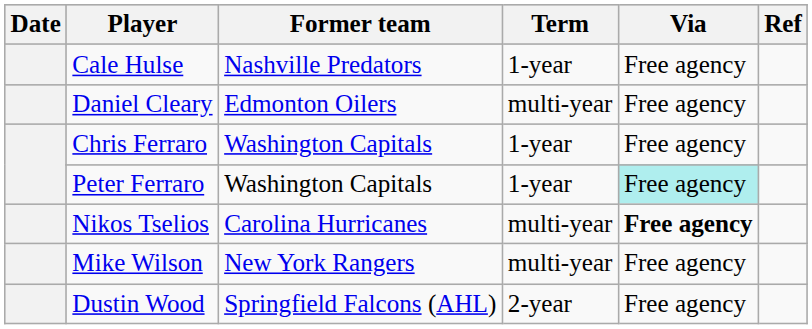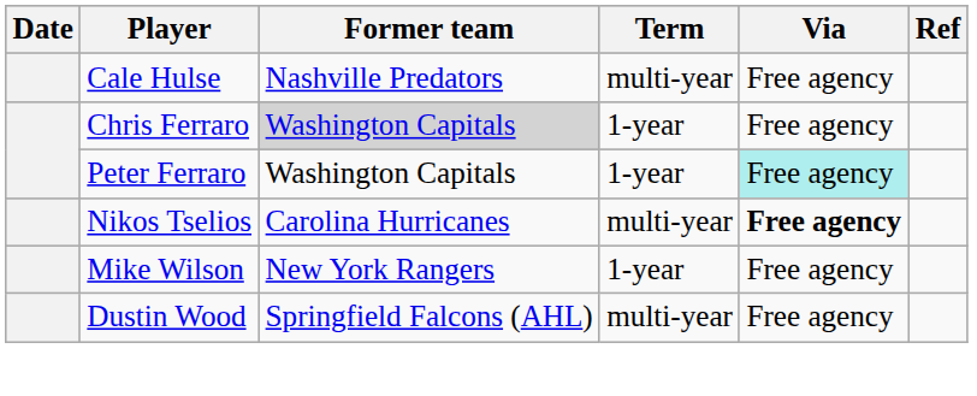 <table class="wikitable plainrowheaders">
 <tr style="background:#ddd; text-align:center;">
 <th>Date</th>
 <th>Player</th>
 <th>Former team</th>
 <th>Term</th>
 <th>Via</th>
 <th>Ref</th>
 </tr>
 <tr>
 <th scope="row"></th>
 <td><a href='#'>Cale Hulse</a></td>
 <td><a href='#'>Nashville Predators</a></td>
-<td>1-year</td>
-<td>Free agency</td>
-<td></td>
-</tr>
-<tr>
-<th scope="row"></th>
-<td><a href='#'>Daniel Cleary</a></td>
-<td><a href='#'>Edmonton Oilers</a></td>
 <td>multi-year</td>
 <td>Free agency</td>
 <td></td>
 </tr>
 <tr>
 <th scope="row" rowspan=2></th>
 <td><a href='#'>Chris Ferraro</a></td>
-<td><a href='#'>Washington Capitals</a></td>
+<td style="background: lightgrey;"><a href='#'>Washington Capitals</a></td>
 <td>1-year</td>
 <td>Free agency</td>
 <td></td>
 </tr>
 <tr>
 <td><a href='#'>Peter Ferraro</a></td>
 <td>Washington Capitals</td>
 <td>1-year</td>
 <td style="background: paleturquoise;">Free agency</td>
 <td></td>
 </tr>
 <tr>
 <th scope="row"></th>
 <td><a href='#'>Nikos Tselios</a></td>
 <td><a href='#'>Carolina Hurricanes</a></td>
 <td>multi-year</td>
 <td><strong>Free agency</strong></td>
 <td></td>
 </tr>
 <tr>
 <th scope="row"></th>
 <td><a href='#'>Mike Wilson</a></td>
 <td><a href='#'>New York Rangers</a></td>
-<td>multi-year</td>
+<td>1-year</td>
 <td>Free agency</td>
 <td></td>
 </tr>
 <tr>
 <th scope="row"></th>
 <td><a href='#'>Dustin Wood</a></td>
 <td><a href='#'>Springfield Falcons</a> (<a href='#'>AHL</a>)</td>
-<td>2-year</td>
+<td>multi-year</td>
 <td>Free agency</td>
 <td></td>
 </tr>
 </table>
